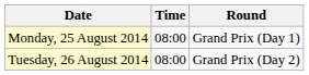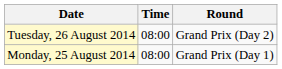 <table class="wikitable">
 <tr>
 <th>Date</th>
 <th>Time</th>
 <th>Round</th>
 </tr>
 <tr>
+<td style=background:lemonchiffon>Tuesday, 26 August 2014</td>
+<td>08:00</td>
+<td>Grand Prix (Day 2)</td>
+</tr>
+<tr>
 <td style=background:lemonchiffon>Monday, 25 August 2014</td>
 <td>08:00</td>
 <td>Grand Prix (Day 1)</td>
 </tr>
-<tr>
-<td style=background:lemonchiffon>Tuesday, 26 August 2014</td>
-<td>08:00</td>
-<td>Grand Prix (Day 2)</td>
-</tr>
 </table>
